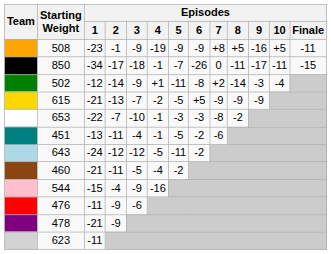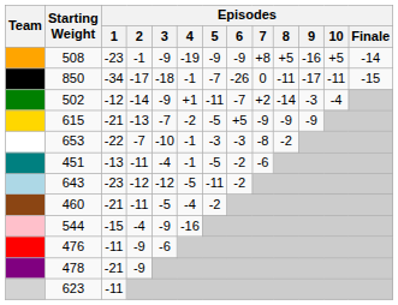 <table class="wikitable sortable" style="text-align:center" align="center">
 <tr>
 <th rowspan=2>Team</th>
 <th rowspan=2>Starting<br>Weight</th>
 <th class="unsortable" colspan=17>Episodes</th>
 </tr>
 <tr>
 <th>1</th>
 <th>2</th>
 <th>3</th>
 <th>4</th>
 <th>5</th>
 <th>6</th>
 <th>7</th>
 <th>8</th>
 <th>9</th>
 <th>10</th>
 <th>Finale</th>
 </tr>
 <tr>
 <td bgcolor="orange"><strong></strong></td>
 <td>508</td>
 <td>-23</td>
 <td>-1</td>
 <td>-9</td>
 <td>-19</td>
 <td>-9</td>
 <td>-9</td>
 <td>+8</td>
 <td>+5</td>
 <td>-16</td>
 <td>+5</td>
-<td>-11</td>
+<td>-14</td>
 </tr>
 <tr>
 <td bgcolor="black"><span><strong></strong></span></td>
 <td>850</td>
 <td>-34</td>
 <td>-17</td>
 <td>-18</td>
 <td>-1</td>
 <td>-7</td>
 <td>-26</td>
 <td>0</td>
 <td>-11</td>
 <td>-17</td>
 <td>-11</td>
 <td>-15</td>
 </tr>
 <tr>
 <td bgcolor="green"><span><strong></strong></span></td>
 <td>502</td>
 <td>-12</td>
 <td>-14</td>
 <td>-9</td>
 <td>+1</td>
 <td>-11</td>
-<td>-8</td>
+<td>-7</td>
 <td>+2</td>
 <td>-14</td>
 <td>-3</td>
 <td>-4</td>
 <td bgcolor="#CCCCCC" colspan=1></td>
 </tr>
 <tr>
 <td bgcolor="gold"><strong></strong></td>
 <td>615</td>
 <td>-21</td>
 <td>-13</td>
 <td>-7</td>
 <td>-2</td>
 <td>-5</td>
 <td>+5</td>
 <td>-9</td>
 <td>-9</td>
 <td>-9</td>
 <td bgcolor="#CCCCCC" colspan=3></td>
 </tr>
 <tr>
 <td bgcolor="white"><strong></strong></td>
 <td>653</td>
 <td>-22</td>
 <td>-7</td>
 <td>-10</td>
 <td>-1</td>
 <td>-3</td>
 <td>-3</td>
 <td>-8</td>
 <td>-2</td>
 <td bgcolor="#CCCCCC" colspan=4></td>
 </tr>
 <tr>
 <td bgcolor="teal"><span><strong></strong></span></td>
 <td>451</td>
 <td>-13</td>
 <td>-11</td>
 <td>-4</td>
 <td>-1</td>
 <td>-5</td>
 <td>-2</td>
 <td>-6</td>
 <td bgcolor="#CCCCCC" colspan=5></td>
 </tr>
 <tr>
 <td bgcolor="lightblue"><strong></strong></td>
 <td>643</td>
-<td>-24</td>
+<td>-23</td>
 <td>-12</td>
 <td>-12</td>
 <td>-5</td>
 <td>-11</td>
 <td>-2</td>
 <td bgcolor="#CCCCCC" colspan=6></td>
 </tr>
 <tr>
 <td bgcolor="saddlebrown"><span><strong></strong></span></td>
 <td>460</td>
 <td>-21</td>
 <td>-11</td>
 <td>-5</td>
 <td>-4</td>
 <td>-2</td>
 <td bgcolor="#CCCCCC" colspan=7></td>
 </tr>
 <tr>
 <td bgcolor="pink"><strong></strong></td>
 <td>544</td>
 <td>-15</td>
 <td>-4</td>
 <td>-9</td>
 <td>-16</td>
 <td bgcolor="#CCCCCC" colspan=8></td>
 </tr>
 <tr>
 <td bgcolor="red"><span><strong></strong></span></td>
 <td>476</td>
 <td>-11</td>
 <td>-9</td>
 <td>-6</td>
 <td bgcolor="#CCCCCC" colspan=9></td>
 </tr>
 <tr>
 <td bgcolor="purple"><span><strong></strong></span></td>
 <td>478</td>
 <td>-21</td>
 <td>-9</td>
 <td bgcolor="#CCCCCC" colspan=10></td>
 </tr>
 <tr>
 <td bgcolor="lightgrey"><strong></strong></td>
 <td>623</td>
 <td>-11</td>
 <td bgcolor="#CCCCCC" colspan=11></td>
 </tr>
 </table>
